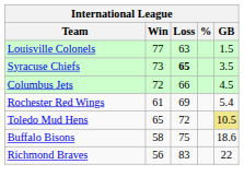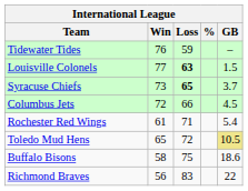 <table class="wikitable">
 <tr>
 <th colspan="5">International League</th>
 </tr>
 <tr>
 <th width="60%">Team</th>
 <th>Win</th>
 <th>Loss</th>
 <th>%</th>
 <th>GB</th>
 </tr>
 <tr align=center bgcolor=ccffcc>
+<td align=left><a href='#'>Tidewater Tides</a></td>
+<td>76</td>
+<td>59</td>
+<td></td>
+<td>–</td>
+</tr>
+<tr align=center bgcolor=ccffcc>
 <td align=left><a href='#'>Louisville Colonels</a></td>
 <td>77</td>
-<td>63</td>
+<td><strong>63</strong></td>
 <td></td>
 <td>1.5</td>
 </tr>
 <tr align=center bgcolor=ccffcc>
 <td align=left><a href='#'>Syracuse Chiefs</a></td>
 <td>73</td>
 <td><strong>65</strong></td>
 <td></td>
-<td>3.5</td>
+<td>3.7</td>
 </tr>
 <tr align=center bgcolor=ccffcc>
 <td align=left><a href='#'>Columbus Jets</a></td>
 <td>72</td>
 <td>66</td>
 <td></td>
 <td>4.5</td>
 </tr>
 <tr align=center>
 <td align=left><a href='#'>Rochester Red Wings</a></td>
 <td>61</td>
-<td>69</td>
+<td>71</td>
 <td></td>
 <td>5.4</td>
 </tr>
 <tr align=center>
 <td align=left><a href='#'>Toledo Mud Hens</a></td>
 <td>65</td>
 <td>72</td>
 <td></td>
 <td style="background: khaki;">10.5</td>
 </tr>
 <tr align=center>
 <td align=left><a href='#'>Buffalo Bisons</a></td>
 <td>58</td>
 <td>75</td>
 <td></td>
 <td>18.6</td>
 </tr>
 <tr align=center>
 <td align=left><a href='#'>Richmond Braves</a></td>
 <td>56</td>
 <td>83</td>
 <td></td>
 <td>22</td>
 </tr>
 </table>
